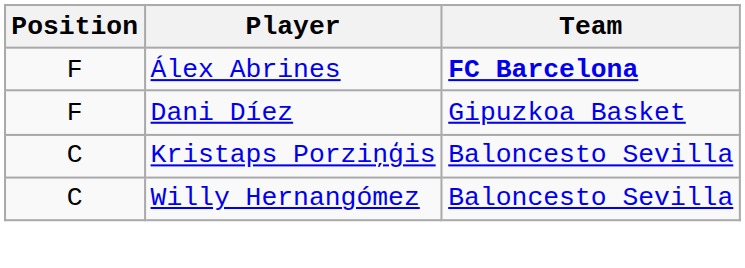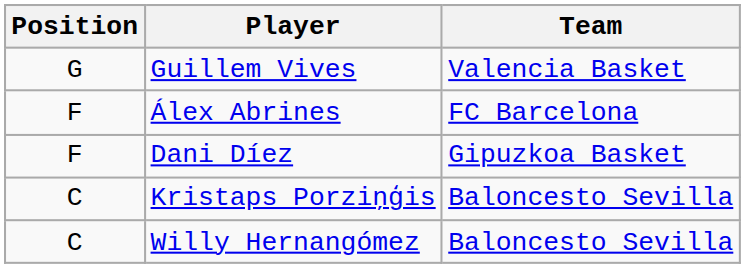 <table class="wikitable sortable">
 <tr>
 <th align="center">Position</th>
 <th align="center">Player</th>
 <th align="center">Team</th>
 </tr>
 <tr>
+<td align=center>G</td>
+<td> <a href='#'>Guillem Vives</a></td>
+<td><a href='#'>Valencia Basket</a></td>
+</tr>
+<tr>
 <td align=center>F</td>
 <td> <a href='#'>Álex Abrines</a></td>
-<td><strong><a href='#'>FC Barcelona</a></strong></td>
+<td><a href='#'>FC Barcelona</a></td>
 </tr>
 <tr>
 <td align=center>F</td>
 <td> <a href='#'>Dani Díez</a></td>
 <td><a href='#'>Gipuzkoa Basket</a></td>
 </tr>
 <tr>
 <td align=center>C</td>
 <td> <a href='#'>Kristaps Porziņģis</a></td>
 <td><a href='#'>Baloncesto Sevilla</a></td>
 </tr>
 <tr>
 <td align=center>C</td>
 <td> <a href='#'>Willy Hernangómez</a></td>
 <td><a href='#'>Baloncesto Sevilla</a></td>
 </tr>
 </table>
